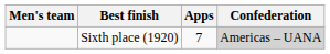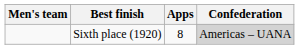 <table class="wikitable" style="text-align: center; font-size: 90%; margin-left: 1em;">
 <tr>
 <th>Men's team</th>
 <th>Best finish</th>
 <th>Apps</th>
 <th>Confederation</th>
 </tr>
 <tr>
 <td style="text-align: left;"></td>
 <td style="text-align: left;">Sixth place (1920)</td>
-<td>7</td>
+<td>8</td>
 <td style="background: lightgrey;">Americas – UANA</td>
 </tr>
 </table>
